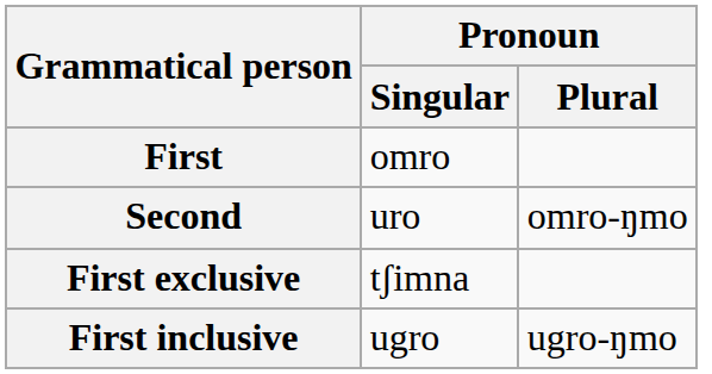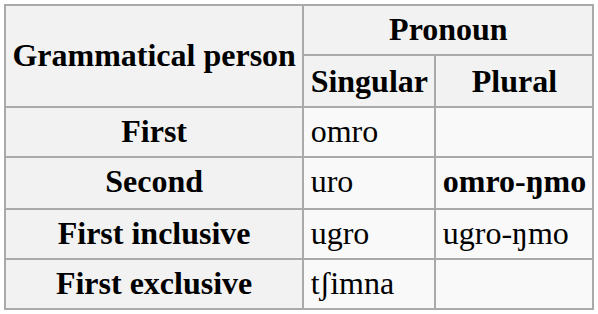 <table class="wikitable">
 <tr>
 <th rowspan="2">Grammatical person</th>
 <th colspan="2">Pronoun</th>
 </tr>
 <tr>
 <th>Singular</th>
 <th>Plural</th>
 </tr>
 <tr>
 <th>First</th>
 <td>omro</td>
 <td></td>
 </tr>
 <tr>
 <th>Second</th>
 <td>uro</td>
-<td>omro-ŋmo</td>
+<td><strong>omro-ŋmo</strong></td>
+</tr>
+<tr>
+<th>First inclusive</th>
+<td>ugro</td>
+<td>ugro-ŋmo</td>
 </tr>
 <tr>
 <th>First exclusive</th>
 <td>tʃimna</td>
 <td></td>
 </tr>
-<tr>
-<th>First inclusive</th>
-<td>ugro</td>
-<td>ugro-ŋmo</td>
-</tr>
 </table>
